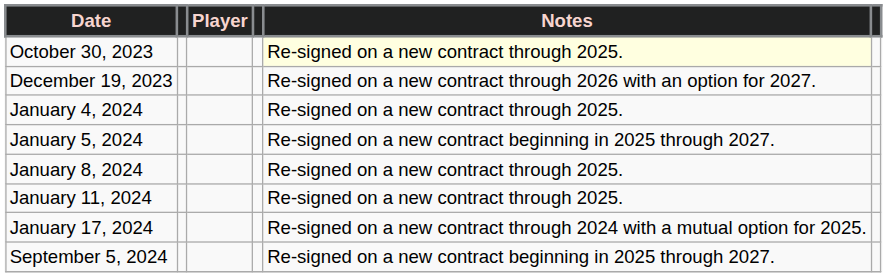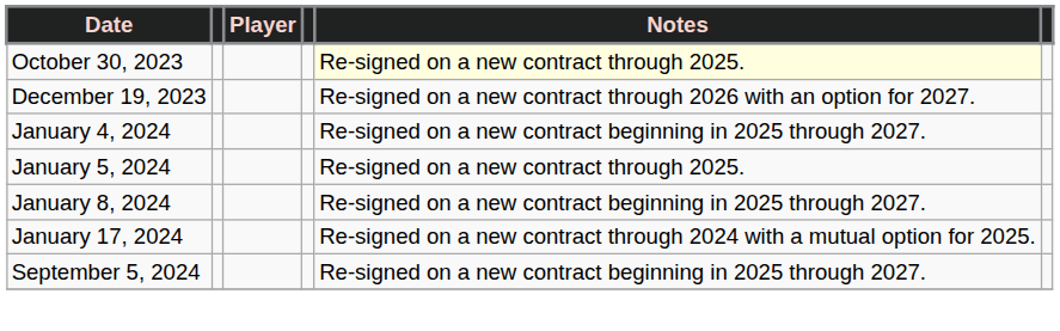 <table class="wikitable sortable" style="font-size:90%;">
 <tr>
 <th style="background:#202121; color:#F7D5CF; border:2px solid #898C8F;" scope="col" data-sort-type="date">Date</th>
 <th style="background:#202121; color:#F7D5CF; border:2px solid #898C8F;" scope="col"></th>
 <th style="background:#202121; color:#F7D5CF; border:2px solid #898C8F;" scope="col">Player</th>
 <th style="background:#202121; color:#F7D5CF; border:2px solid #898C8F;" scope="col"></th>
 <th style="background:#202121; color:#F7D5CF; border:2px solid #898C8F;" scope="col">Notes</th>
 <th style="background:#202121; color:#F7D5CF; border:2px solid #898C8F;" scope="col"></th>
 </tr>
 <tr>
 <td>October 30, 2023</td>
 <td></td>
 <td></td>
 <td></td>
 <td style="background: lightyellow;">Re-signed on a new contract through 2025.</td>
 <td></td>
 </tr>
 <tr>
 <td>December 19, 2023</td>
 <td></td>
 <td></td>
 <td></td>
 <td>Re-signed on a new contract through 2026 with an option for 2027.</td>
 <td></td>
 </tr>
 <tr>
 <td>January 4, 2024</td>
 <td></td>
 <td></td>
 <td></td>
-<td>Re-signed on a new contract through 2025.</td>
+<td>Re-signed on a new contract beginning in 2025 through 2027.</td>
 <td></td>
 </tr>
 <tr>
 <td>January 5, 2024</td>
 <td></td>
 <td></td>
 <td></td>
-<td>Re-signed on a new contract beginning in 2025 through 2027.</td>
+<td>Re-signed on a new contract through 2025.</td>
 <td></td>
 </tr>
 <tr>
 <td>January 8, 2024</td>
 <td></td>
 <td></td>
 <td></td>
-<td>Re-signed on a new contract through 2025.</td>
-<td></td>
-</tr>
-<tr>
-<td>January 11, 2024</td>
-<td></td>
-<td></td>
-<td></td>
-<td>Re-signed on a new contract through 2025.</td>
+<td>Re-signed on a new contract beginning in 2025 through 2027.</td>
 <td></td>
 </tr>
 <tr>
 <td>January 17, 2024</td>
 <td></td>
 <td></td>
 <td></td>
 <td>Re-signed on a new contract through 2024 with a mutual option for 2025.</td>
 <td></td>
 </tr>
 <tr>
 <td>September 5, 2024</td>
 <td></td>
 <td></td>
 <td></td>
 <td>Re-signed on a new contract beginning in 2025 through 2027.</td>
 <td></td>
 </tr>
 <tr>
 </tr>
 </table>
